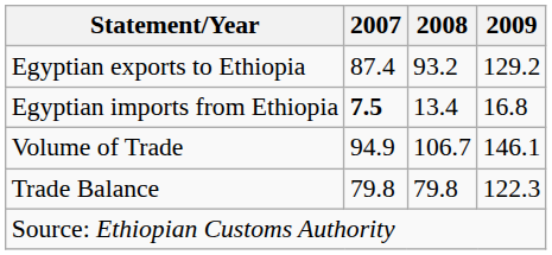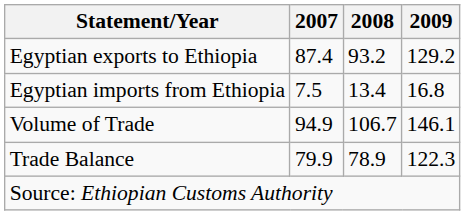 <table class="wikitable">
 <tr>
 <th>Statement/Year</th>
 <th>2007</th>
 <th>2008</th>
 <th>2009</th>
 </tr>
 <tr>
 <td>Egyptian exports to Ethiopia</td>
 <td>87.4</td>
 <td>93.2</td>
 <td>129.2</td>
 </tr>
 <tr>
 <td>Egyptian imports from Ethiopia</td>
-<td><strong>7.5</strong></td>
+<td>7.5</td>
 <td>13.4</td>
 <td>16.8</td>
 </tr>
 <tr>
 <td>Volume of Trade</td>
 <td>94.9</td>
 <td>106.7</td>
 <td>146.1</td>
 </tr>
 <tr e>
 <td>Trade Balance</td>
-<td>79.8</td>
-<td>79.8</td>
+<td>79.9</td>
+<td>78.9</td>
 <td>122.3</td>
 </tr>
 <tr>
 <td colspan="4">Source: <em>Ethiopian Customs Authority</em></td>
 </tr>
 </table>
